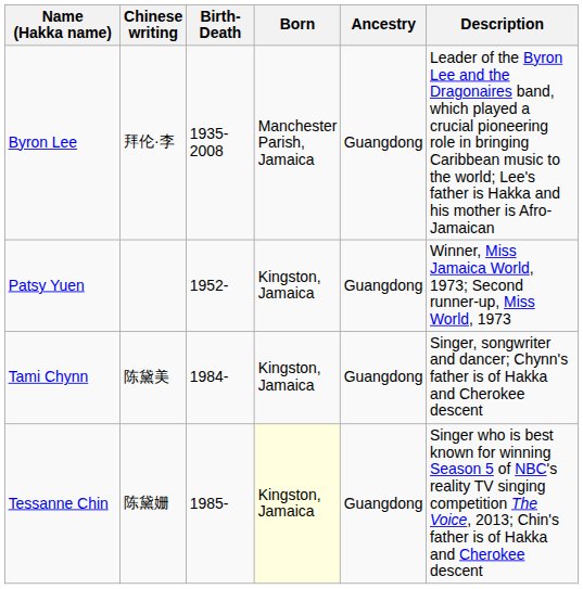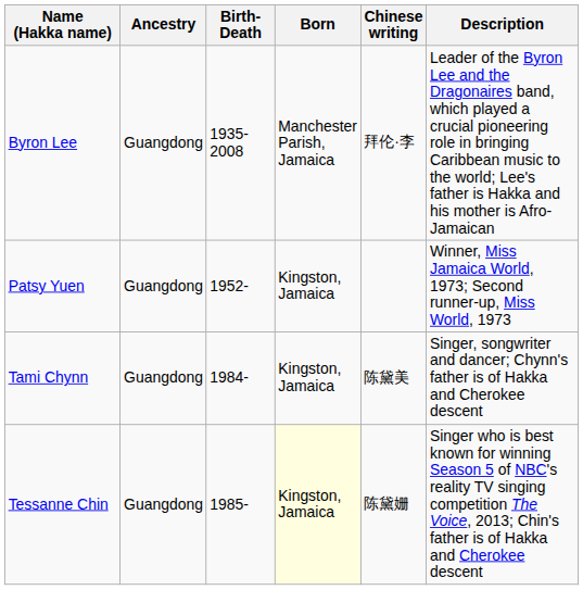 <table class="wikitable">
 <tr>
 <th width="115">Name<br>(Hakka name)</th>
-<th width="60">Chinese writing</th>
+<th width="75">Ancestry</th>
 <th width="65">Birth-Death</th>
 <th width="75">Born</th>
-<th width="75">Ancestry</th>
+<th width="60">Chinese writing</th>
 <th>Description</th>
 </tr>
 <tr>
 <td><a href='#'>Byron Lee</a></td>
-<td>拜伦·李</td>
+<td>Guangdong</td>
 <td>1935-2008</td>
 <td>Manchester Parish, Jamaica</td>
-<td>Guangdong</td>
+<td>拜伦·李</td>
 <td>Leader of the <a href='#'>Byron Lee and the Dragonaires</a> band, which played a crucial pioneering role in bringing Caribbean music to the world; Lee's father is Hakka and his mother is Afro-Jamaican</td>
 </tr>
 <tr>
 <td><a href='#'>Patsy Yuen</a></td>
-<td></td>
+<td>Guangdong</td>
 <td>1952-</td>
 <td>Kingston, Jamaica</td>
-<td>Guangdong</td>
+<td></td>
 <td>Winner, <a href='#'>Miss Jamaica World</a>, 1973; Second runner-up, <a href='#'>Miss World</a>, 1973</td>
 </tr>
 <tr>
 <td><a href='#'>Tami Chynn</a></td>
-<td>陈黛美</td>
+<td>Guangdong</td>
 <td>1984-</td>
 <td>Kingston, Jamaica</td>
-<td>Guangdong</td>
+<td>陈黛美</td>
 <td>Singer, songwriter and dancer; Chynn's father is of Hakka and Cherokee descent</td>
 </tr>
 <tr>
 <td><a href='#'>Tessanne Chin</a></td>
-<td>陈黛姗</td>
+<td>Guangdong</td>
 <td>1985-</td>
 <td style="background: lightyellow;">Kingston, Jamaica</td>
-<td>Guangdong</td>
+<td>陈黛姗</td>
 <td>Singer who is best known for winning <a href='#'>Season 5</a> of <a href='#'>NBC</a>'s reality TV singing competition <em><a href='#'>The Voice</a></em>, 2013; Chin's father is of Hakka and <a href='#'>Cherokee</a> descent</td>
 </tr>
 </table>
